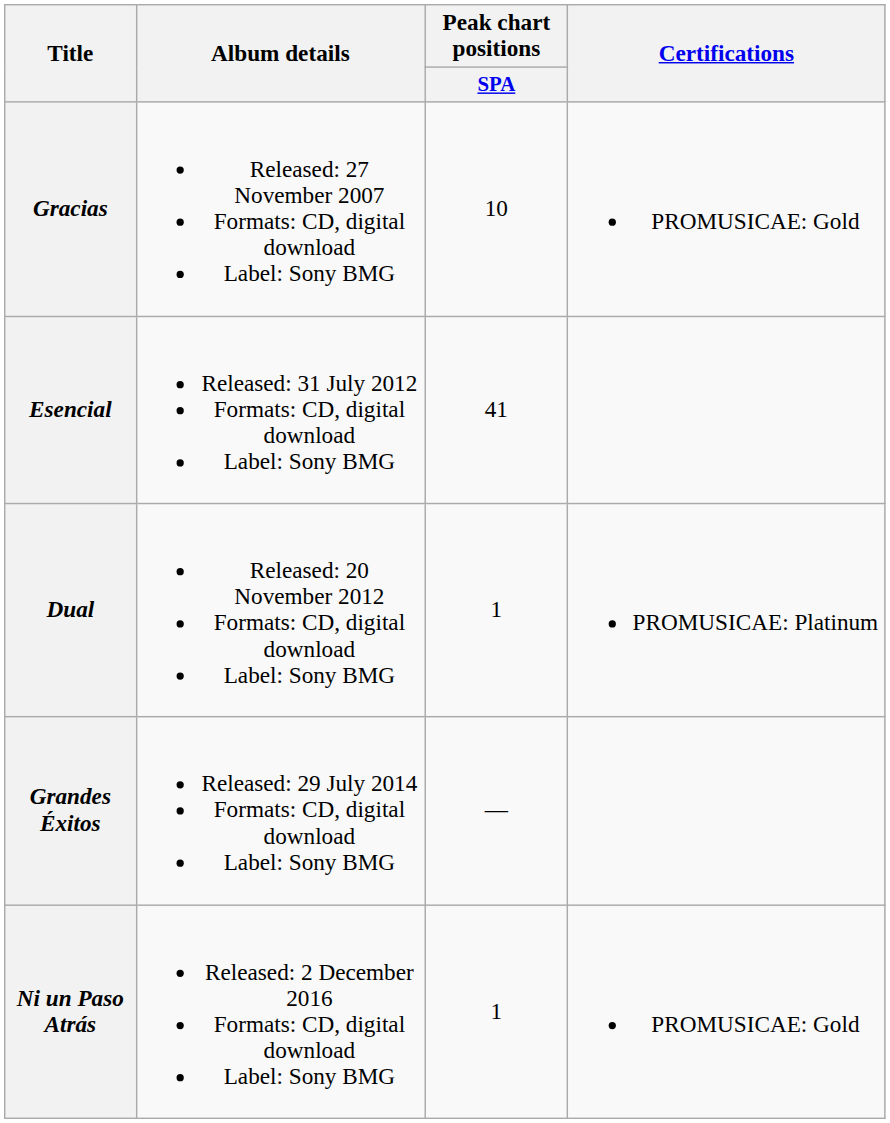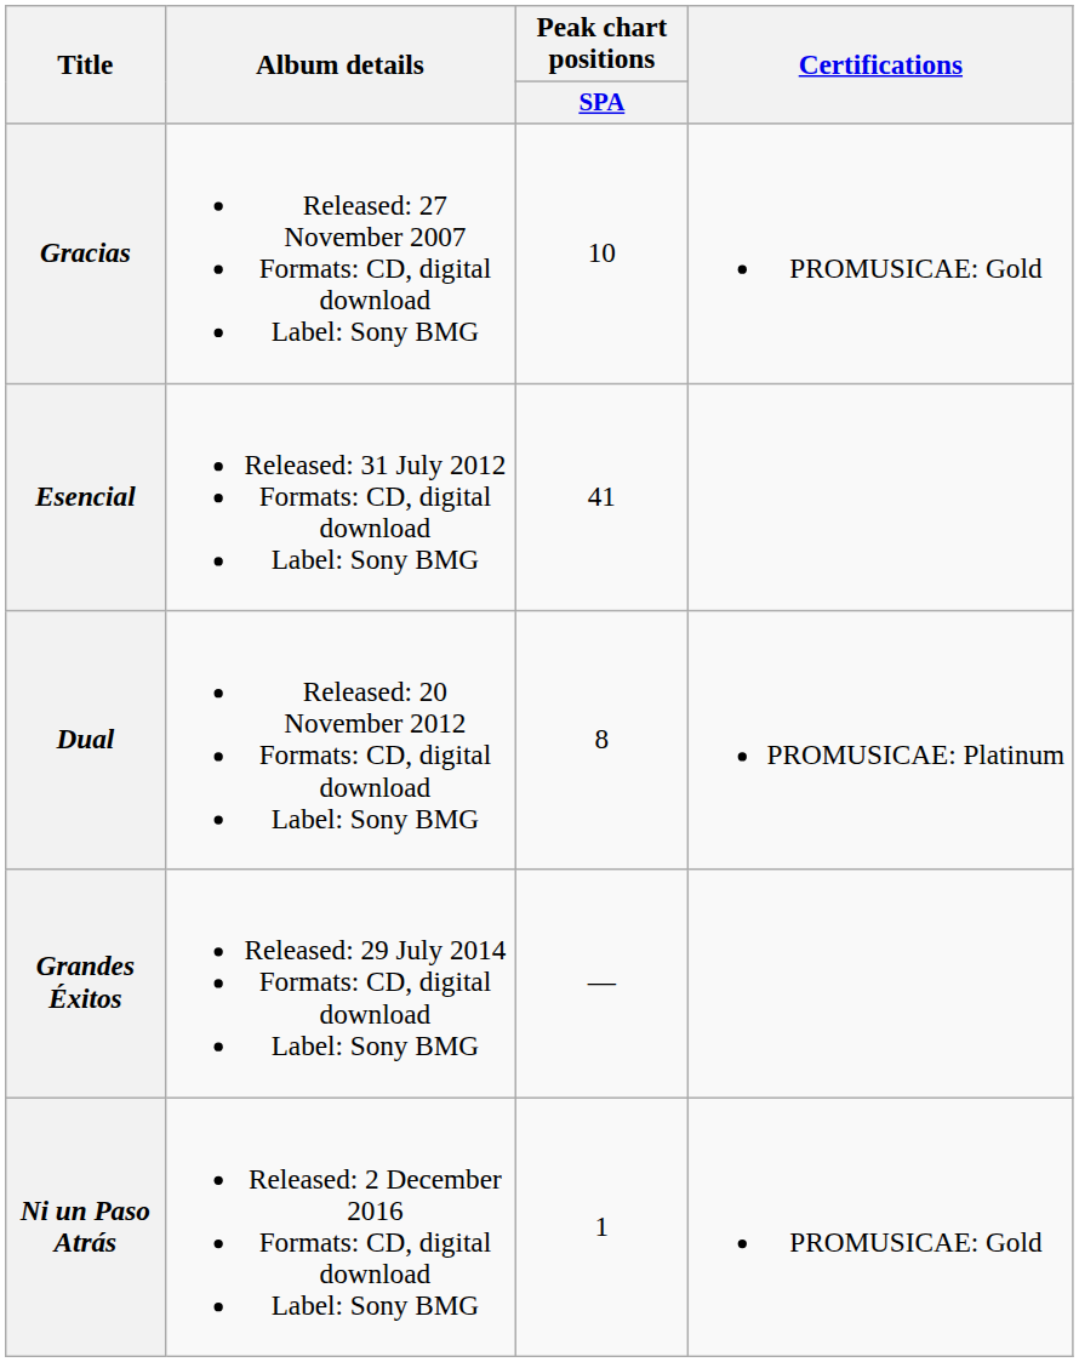 <table class="wikitable plainrowheaders" style="text-align:center;">
 <tr>
 <th scope="col" rowspan="2" style="width:8em;">Title</th>
 <th scope="col" rowspan="2" style="width:21em;">Album details</th>
 <th scope="col" colspan="1"style="width:9em;">Peak chart positions</th>
 <th scope="col" rowspan="2" style="width:20em;"><a href='#'>Certifications</a></th>
 </tr>
 <tr>
 <th scope="col" style="width:2.5em;font-size:90%;"><a href='#'>SPA</a></th>
 </tr>
 <tr>
 <th scope="row"><em>Gracias</em></th>
 <td><br><ul><li>Released: 27 November 2007</li><li>Formats: CD, digital download</li><li>Label: Sony BMG</li></ul></td>
 <td>10</td>
 <td><br><ul><li>PROMUSICAE: Gold</li></ul></td>
 </tr>
 <tr>
 <th scope="row"><em>Esencial</em></th>
 <td><br><ul><li>Released: 31 July 2012</li><li>Formats: CD, digital download</li><li>Label: Sony BMG</li></ul></td>
 <td>41</td>
 <td></td>
 </tr>
 <tr>
 <th scope="row"><em>Dual</em></th>
 <td><br><ul><li>Released: 20 November 2012</li><li>Formats: CD, digital download</li><li>Label: Sony BMG</li></ul></td>
-<td>1</td>
+<td>8</td>
 <td><br><ul><li>PROMUSICAE: Platinum</li></ul></td>
 </tr>
 <tr>
 <th scope="row"><em>Grandes Éxitos</em></th>
 <td><br><ul><li>Released: 29 July 2014</li><li>Formats: CD, digital download</li><li>Label: Sony BMG</li></ul></td>
 <td>—</td>
 <td></td>
 </tr>
 <tr>
 <th scope="row"><em>Ni un Paso Atrás</em></th>
 <td><br><ul><li>Released: 2 December 2016</li><li>Formats: CD, digital download</li><li>Label: Sony BMG</li></ul></td>
 <td>1</td>
 <td><br><ul><li>PROMUSICAE: Gold</li></ul></td>
 </tr>
 </table>
